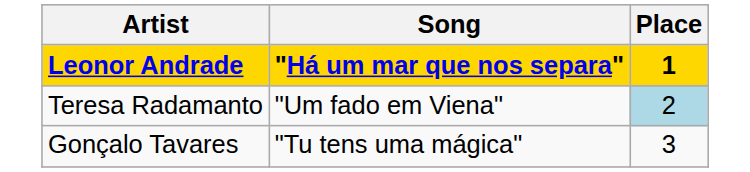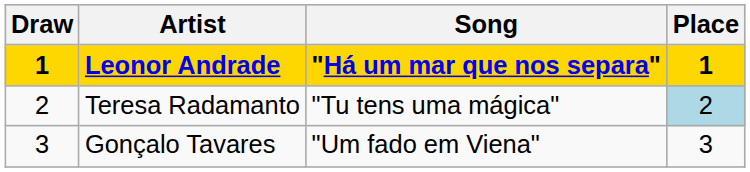 <table class="sortable wikitable" style="margin: 1em auto 1em auto; text-align:center">
 <tr>
+<th>Draw</th>
 <th>Artist</th>
 <th>Song</th>
 <th>Place</th>
 </tr>
 <tr style="font-weight:bold; background:gold;">
+<td>1</td>
 <td align="left"><a href='#'>Leonor Andrade</a></td>
 <td align="left">"<a href='#'>Há um mar que nos separa</a>"</td>
 <td>1</td>
 </tr>
 <tr>
+<td>2</td>
 <td align="left">Teresa Radamanto</td>
-<td align="left">"Um fado em Viena"</td>
+<td align="left">"Tu tens uma mágica"</td>
 <td style="background: lightblue;">2</td>
 </tr>
 <tr>
+<td>3</td>
 <td align="left">Gonçalo Tavares</td>
-<td align="left">"Tu tens uma mágica"</td>
+<td align="left">"Um fado em Viena"</td>
 <td>3</td>
 </tr>
 </table>
